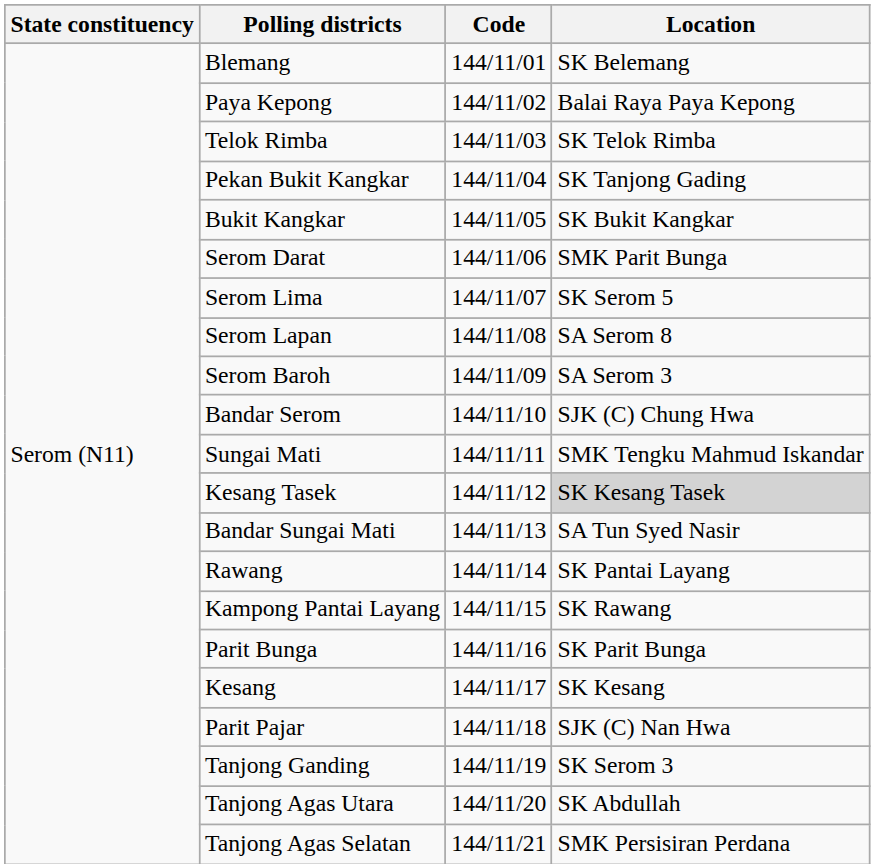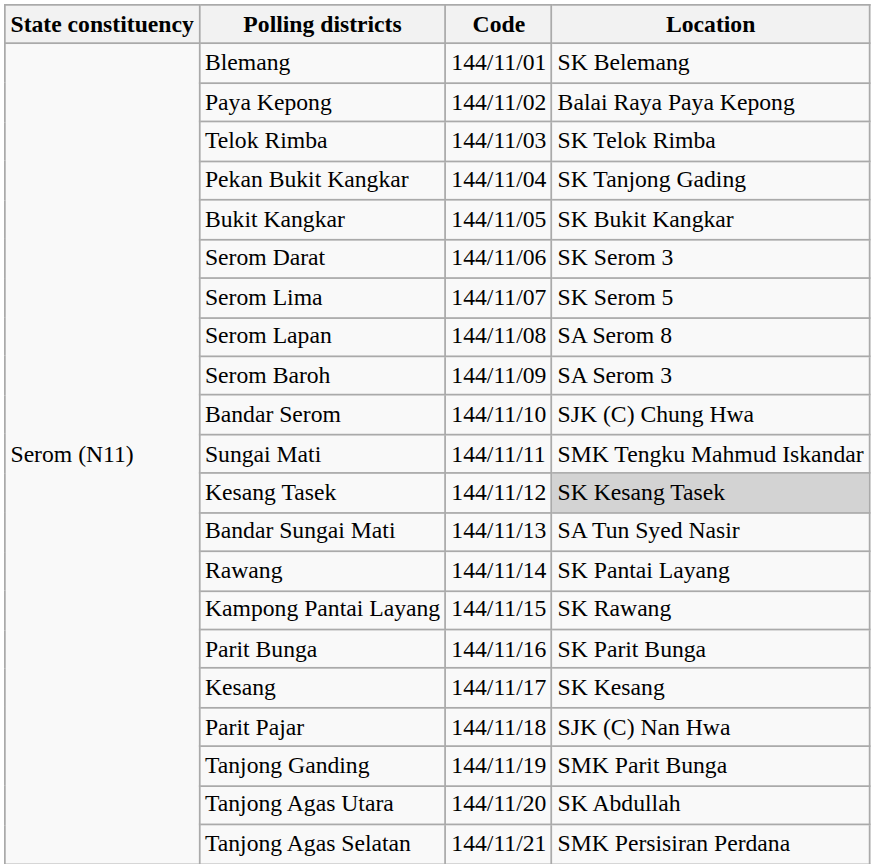 <table class="wikitable sortable mw-collapsible" style="white-space:nowrap;font-size:85%">
 <tr>
 <th>State constituency</th>
 <th>Polling districts</th>
 <th>Code</th>
 <th>Location</th>
 </tr>
 <tr>
 <td rowspan="21">Serom (N11)</td>
 <td>Blemang</td>
 <td>144/11/01</td>
 <td>SK Belemang</td>
 </tr>
 <tr>
 <td>Paya Kepong</td>
 <td>144/11/02</td>
 <td>Balai Raya Paya Kepong</td>
 </tr>
 <tr>
 <td>Telok Rimba</td>
 <td>144/11/03</td>
 <td>SK Telok Rimba</td>
 </tr>
 <tr>
 <td>Pekan Bukit Kangkar</td>
 <td>144/11/04</td>
 <td>SK Tanjong Gading</td>
 </tr>
 <tr>
 <td>Bukit Kangkar</td>
 <td>144/11/05</td>
 <td>SK Bukit Kangkar</td>
 </tr>
 <tr>
 <td>Serom Darat</td>
 <td>144/11/06</td>
-<td>SMK Parit Bunga</td>
+<td>SK Serom 3</td>
 </tr>
 <tr>
 <td>Serom Lima</td>
 <td>144/11/07</td>
 <td>SK Serom 5</td>
 </tr>
 <tr>
 <td>Serom Lapan</td>
 <td>144/11/08</td>
 <td>SA Serom 8</td>
 </tr>
 <tr>
 <td>Serom Baroh</td>
 <td>144/11/09</td>
 <td>SA Serom 3</td>
 </tr>
 <tr>
 <td>Bandar Serom</td>
 <td>144/11/10</td>
 <td>SJK (C) Chung Hwa</td>
 </tr>
 <tr>
 <td>Sungai Mati</td>
 <td>144/11/11</td>
 <td>SMK Tengku Mahmud Iskandar</td>
 </tr>
 <tr>
 <td>Kesang Tasek</td>
 <td>144/11/12</td>
 <td style="background: lightgrey;">SK Kesang Tasek</td>
 </tr>
 <tr>
 <td>Bandar Sungai Mati</td>
 <td>144/11/13</td>
 <td>SA Tun Syed Nasir</td>
 </tr>
 <tr>
 <td>Rawang</td>
 <td>144/11/14</td>
 <td>SK Pantai Layang</td>
 </tr>
 <tr>
 <td>Kampong Pantai Layang</td>
 <td>144/11/15</td>
 <td>SK Rawang</td>
 </tr>
 <tr>
 <td>Parit Bunga</td>
 <td>144/11/16</td>
 <td>SK Parit Bunga</td>
 </tr>
 <tr>
 <td>Kesang</td>
 <td>144/11/17</td>
 <td>SK Kesang</td>
 </tr>
 <tr>
 <td>Parit Pajar</td>
 <td>144/11/18</td>
 <td>SJK (C) Nan Hwa</td>
 </tr>
 <tr>
 <td>Tanjong Ganding</td>
 <td>144/11/19</td>
-<td>SK Serom 3</td>
+<td>SMK Parit Bunga</td>
 </tr>
 <tr>
 <td>Tanjong Agas Utara</td>
 <td>144/11/20</td>
 <td>SK Abdullah</td>
 </tr>
 <tr>
 <td>Tanjong Agas Selatan</td>
 <td>144/11/21</td>
 <td>SMK Persisiran Perdana</td>
 </tr>
 </table>
